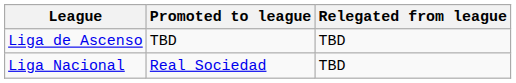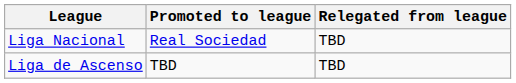 <table class="wikitable">
 <tr>
 <th>League</th>
 <th>Promoted to league</th>
 <th>Relegated from league</th>
 </tr>
 <tr>
+<td><a href='#'>Liga Nacional</a></td>
+<td><a href='#'>Real Sociedad</a></td>
+<td>TBD</td>
+</tr>
+<tr>
 <td><a href='#'>Liga de Ascenso</a></td>
 <td>TBD</td>
 <td>TBD</td>
 </tr>
-<tr>
-<td><a href='#'>Liga Nacional</a></td>
-<td><a href='#'>Real Sociedad</a></td>
-<td>TBD</td>
-</tr>
 </table>
